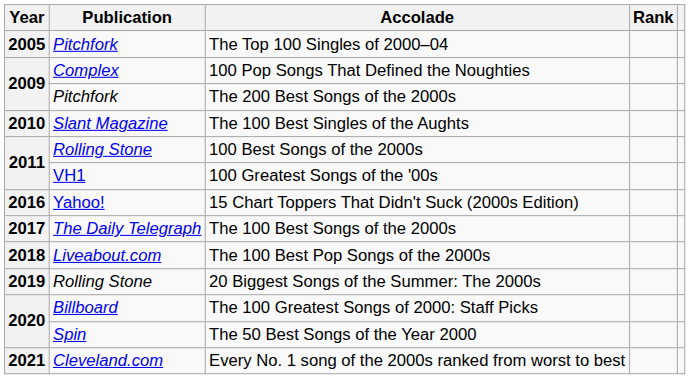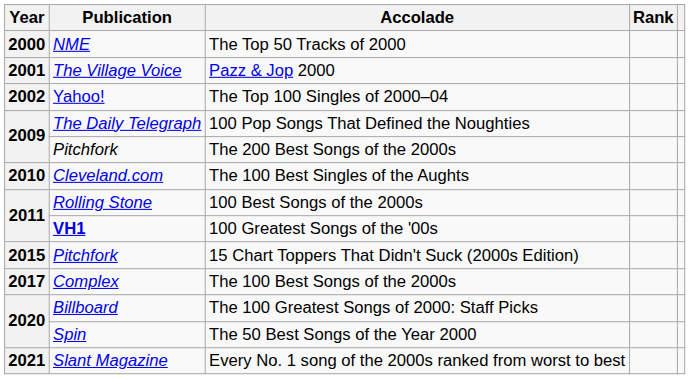 <table class="wikitable sortable plainrowheaders">
 <tr>
 <th scope="col">Year</th>
 <th scope="col">Publication</th>
 <th scope="col">Accolade</th>
 <th scope="col">Rank</th>
 <th scope="col"></th>
 </tr>
 <tr>
-<th scope="row">2005</th>
-<td><em><a href='#'>Pitchfork</a></em></td>
+<th scope="row">2000</th>
+<td><em><a href='#'>NME</a></em></td>
+<td>The Top 50 Tracks of 2000</td>
+<td></td>
+<td></td>
+</tr>
+<tr>
+<th scope="row">2001</th>
+<td><em><a href='#'>The Village Voice</a></em></td>
+<td><a href='#'>Pazz & Jop</a> 2000</td>
+<td></td>
+<td></td>
+</tr>
+<tr>
+<th scope="row">2002</th>
+<td><a href='#'>Yahoo!</a></td>
 <td>The Top 100 Singles of 2000–04</td>
 <td></td>
 <td></td>
 </tr>
 <tr>
 <th scope="row" rowspan="2">2009</th>
-<td><a href='#'><em>Complex</em></a></td>
+<td><em><a href='#'>The Daily Telegraph</a></em></td>
 <td>100 Pop Songs That Defined the Noughties</td>
 <td></td>
 <td></td>
 </tr>
 <tr>
 <td><em>Pitchfork</em></td>
 <td>The 200 Best Songs of the 2000s</td>
 <td></td>
 <td></td>
 </tr>
 <tr>
 <th scope="row">2010</th>
-<td><em><a href='#'>Slant Magazine</a></em></td>
+<td><em><a href='#'>Cleveland.com</a></em></td>
 <td>The 100 Best Singles of the Aughts</td>
 <td></td>
 <td></td>
 </tr>
 <tr>
 <th scope="row" rowspan="2">2011</th>
 <td><em><a href='#'>Rolling Stone</a></em></td>
 <td>100 Best Songs of the 2000s</td>
 <td></td>
 <td></td>
 </tr>
 <tr>
-<td><a href='#'>VH1</a></td>
+<td><strong><a href='#'>VH1</a></strong></td>
 <td>100 Greatest Songs of the '00s</td>
 <td></td>
 <td></td>
 </tr>
 <tr>
-<th scope="row">2016</th>
-<td><a href='#'>Yahoo!</a></td>
+<th scope="row">2015</th>
+<td><em><a href='#'>Pitchfork</a></em></td>
 <td>15 Chart Toppers That Didn't Suck (2000s Edition)</td>
 <td></td>
 <td></td>
 </tr>
 <tr>
 <th scope="row">2017</th>
-<td><em><a href='#'>The Daily Telegraph</a></em></td>
+<td><a href='#'><em>Complex</em></a></td>
 <td>The 100 Best Songs of the 2000s</td>
-<td></td>
-<td></td>
-</tr>
-<tr>
-<th scope="row">2018</th>
-<td><em><a href='#'>Liveabout.com</a></em></td>
-<td>The 100 Best Pop Songs of the 2000s</td>
-<td></td>
-<td></td>
-</tr>
-<tr>
-<th scope="row">2019</th>
-<td><em>Rolling Stone</em></td>
-<td>20 Biggest Songs of the Summer: The 2000s</td>
 <td></td>
 <td></td>
 </tr>
 <tr>
 <th scope="row" rowspan="2">2020</th>
 <td><em><a href='#'>Billboard</a></em></td>
 <td>The 100 Greatest Songs of 2000: Staff Picks</td>
 <td></td>
 <td></td>
 </tr>
 <tr>
 <td><em><a href='#'>Spin</a></em></td>
 <td>The 50 Best Songs of the Year 2000</td>
 <td></td>
 <td></td>
 </tr>
 <tr>
 <th scope="row">2021</th>
-<td><em><a href='#'>Cleveland.com</a></em></td>
+<td><em><a href='#'>Slant Magazine</a></em></td>
 <td>Every No. 1 song of the 2000s ranked from worst to best</td>
 <td></td>
 <td></td>
 </tr>
 </table>
